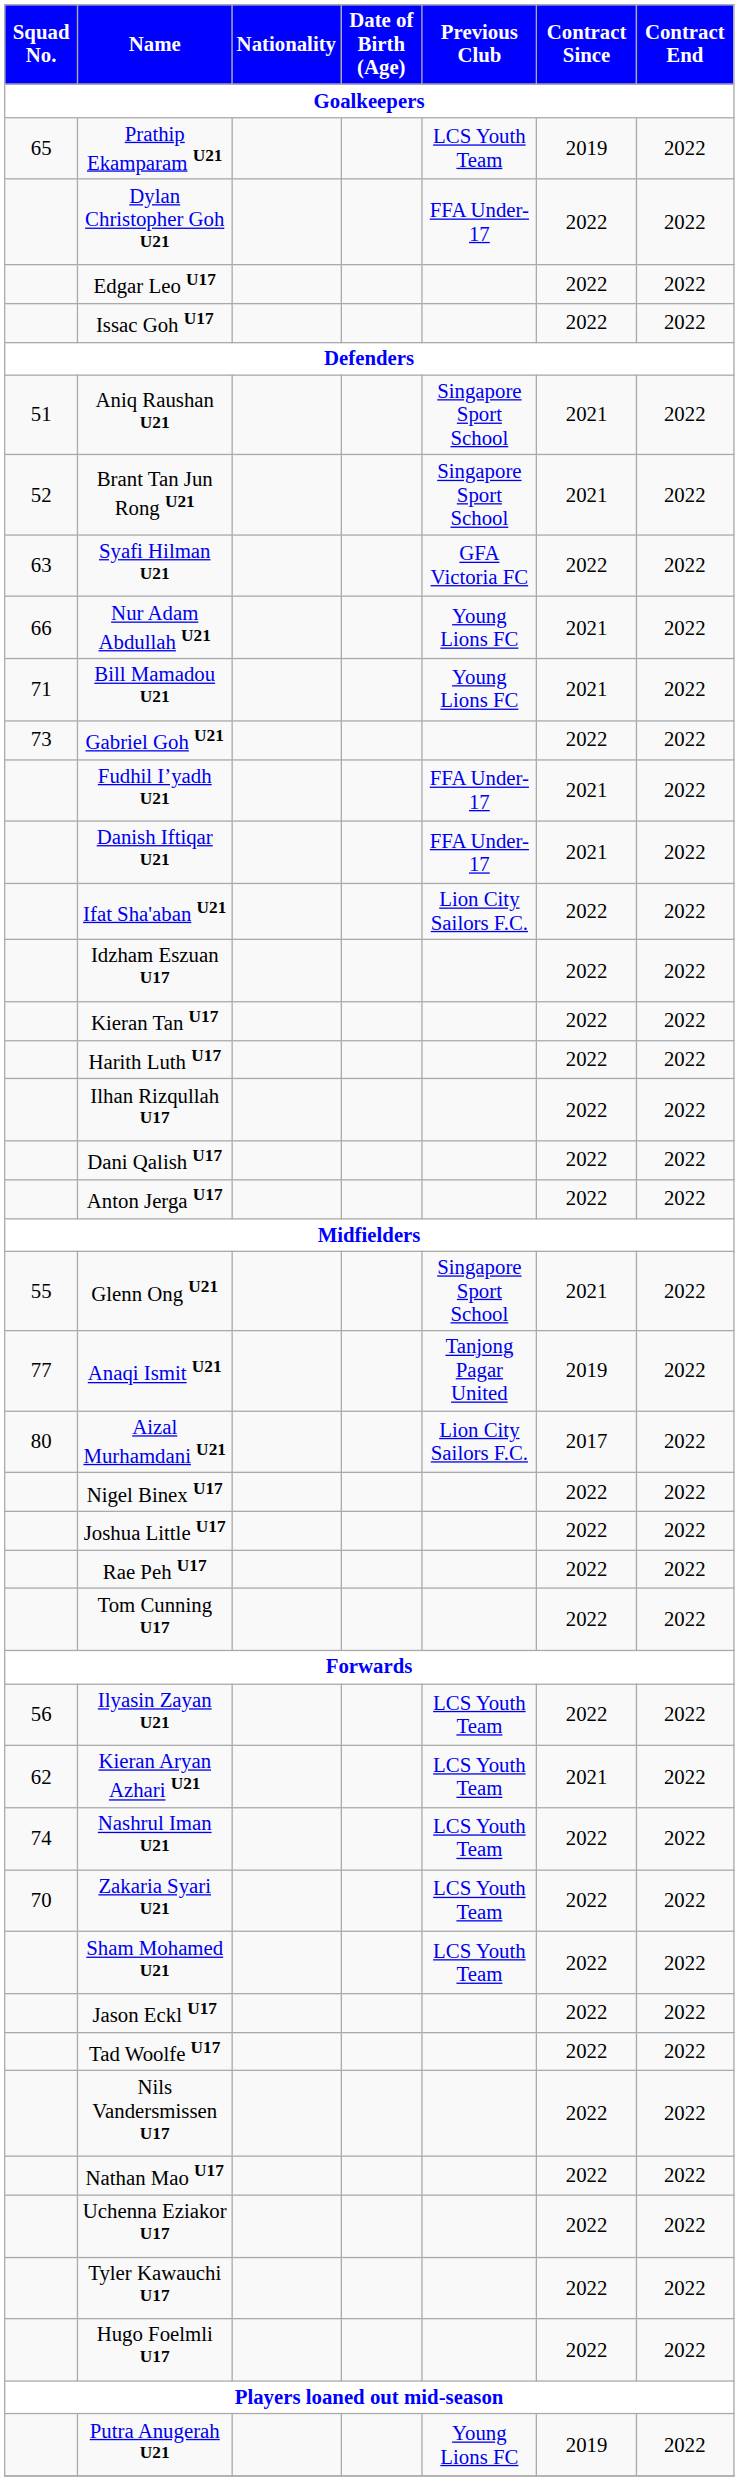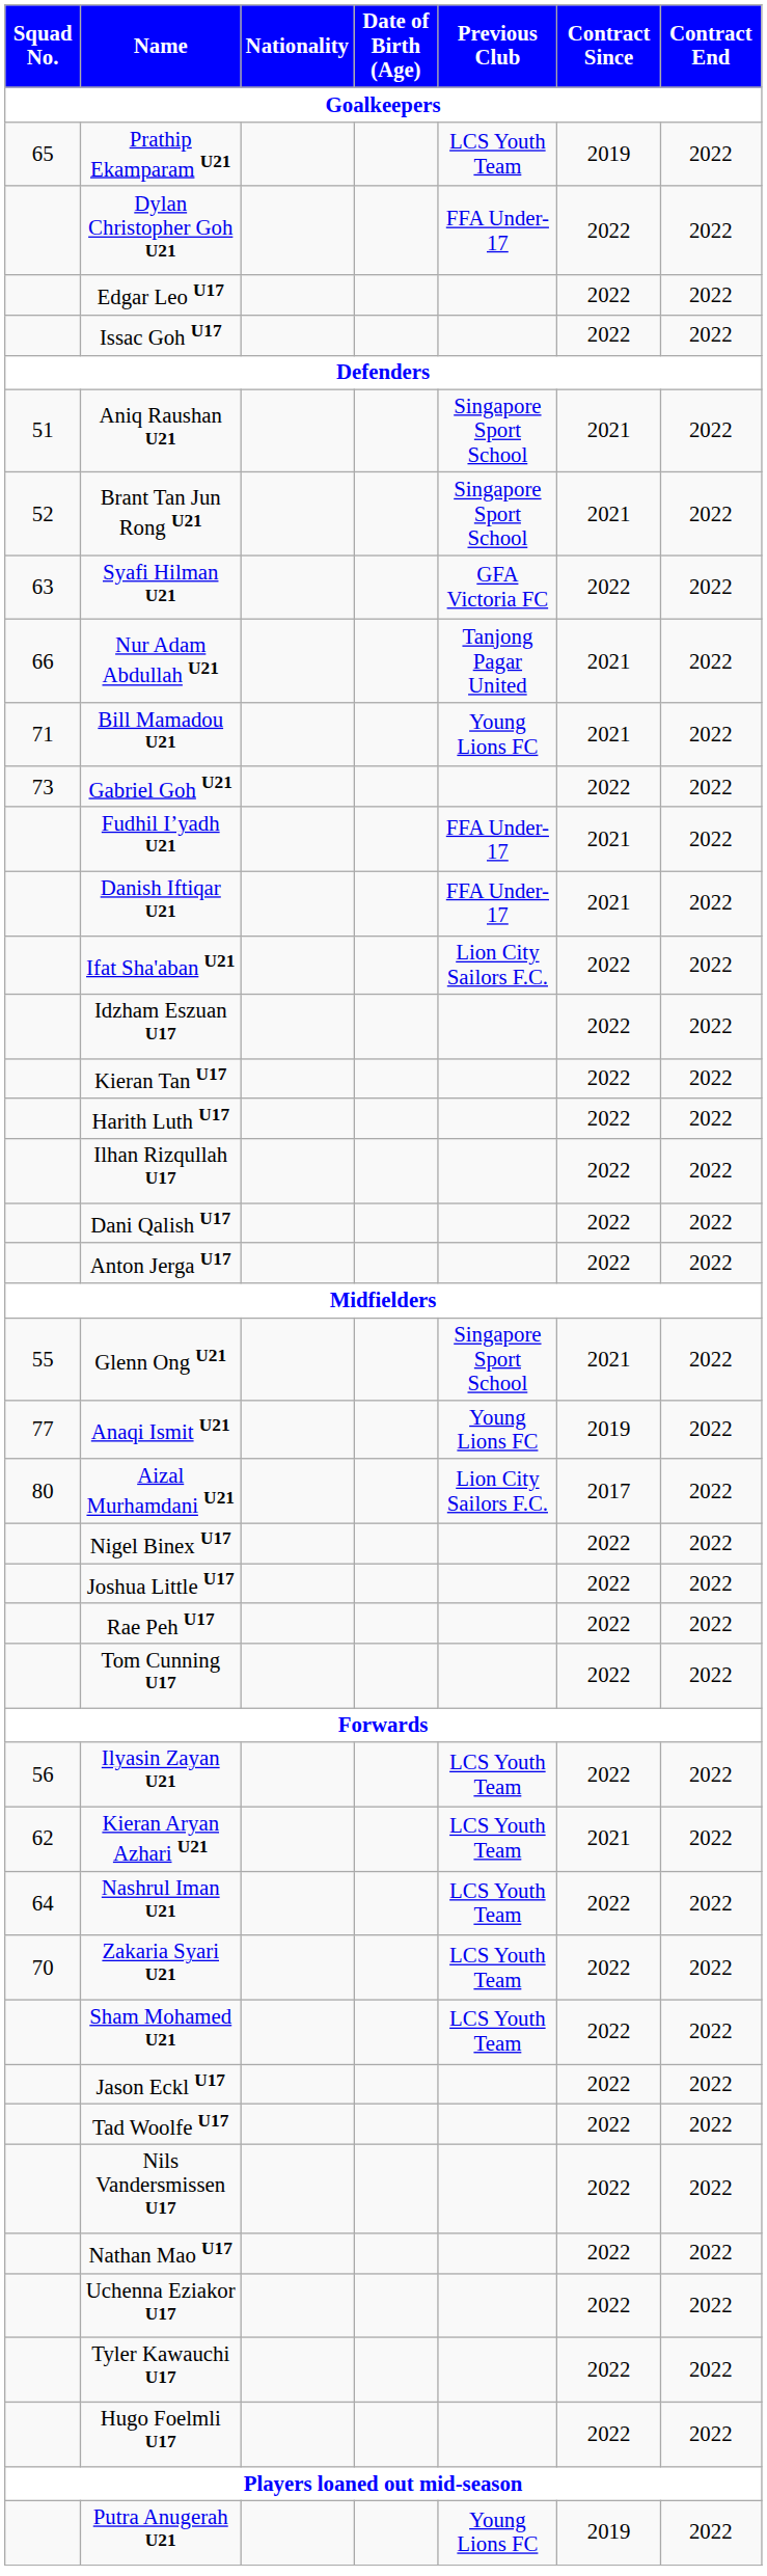 <table class="wikitable" style="text-align:center; font-size:100%; width:90%;">
 <tr>
 <th style="background:Blue; color:white; text-align:center;">Squad No.</th>
 <th style="background:Blue; color:white; text-align:center;">Name</th>
 <th style="background:Blue; color:white; text-align:center;">Nationality</th>
 <th style="background:Blue; color:white; text-align:center;">Date of Birth (Age)</th>
 <th style="background:Blue; color:white; text-align:center;">Previous Club</th>
 <th style="background:Blue; color:white; text-align:center;">Contract Since</th>
 <th style="background:Blue; color:white; text-align:center;">Contract End</th>
 </tr>
 <tr>
 <th colspan="8" style="background:white; color:blue; text-align:center">Goalkeepers</th>
 </tr>
 <tr>
 <td>65</td>
 <td><a href='#'>Prathip Ekamparam</a> <sup><strong>U21</strong></sup></td>
 <td></td>
 <td></td>
 <td> <a href='#'>LCS Youth Team</a></td>
 <td>2019</td>
 <td>2022</td>
 </tr>
 <tr>
 <td></td>
 <td><a href='#'>Dylan Christopher Goh</a> <sup><strong>U21</strong></sup></td>
 <td></td>
 <td></td>
 <td> <a href='#'>FFA Under-17</a></td>
 <td>2022</td>
 <td>2022</td>
 </tr>
 <tr>
 <td></td>
 <td>Edgar Leo <sup><strong>U17</strong></sup></td>
 <td></td>
 <td></td>
 <td></td>
 <td>2022</td>
 <td>2022</td>
 </tr>
 <tr>
 <td></td>
 <td>Issac Goh <sup><strong>U17</strong></sup></td>
 <td></td>
 <td></td>
 <td></td>
 <td>2022</td>
 <td>2022</td>
 </tr>
 <tr>
 <th colspan="8" style="background:white; color:blue; text-align:center">Defenders</th>
 </tr>
 <tr>
 <td>51</td>
 <td>Aniq Raushan <sup><strong>U21</strong></sup></td>
 <td></td>
 <td></td>
 <td> <a href='#'>Singapore Sport School</a></td>
 <td>2021</td>
 <td>2022</td>
 </tr>
 <tr>
 <td>52</td>
 <td>Brant Tan Jun Rong <sup><strong>U21</strong></sup></td>
 <td></td>
 <td></td>
 <td> <a href='#'>Singapore Sport School</a></td>
 <td>2021</td>
 <td>2022</td>
 </tr>
 <tr>
 <td>63</td>
 <td><a href='#'>Syafi Hilman</a> <sup><strong>U21</strong></sup></td>
 <td></td>
 <td></td>
 <td> <a href='#'>GFA Victoria FC</a></td>
 <td>2022</td>
 <td>2022</td>
 </tr>
 <tr>
 <td>66</td>
 <td><a href='#'>Nur Adam Abdullah</a> <sup><strong>U21</strong></sup></td>
 <td></td>
 <td></td>
-<td> <a href='#'>Young Lions FC</a></td>
+<td> <a href='#'>Tanjong Pagar United</a></td>
 <td>2021</td>
 <td>2022</td>
 </tr>
 <tr>
 <td>71</td>
 <td><a href='#'>Bill Mamadou</a> <sup><strong>U21</strong></sup></td>
 <td></td>
 <td></td>
 <td> <a href='#'>Young Lions FC</a></td>
 <td>2021</td>
 <td>2022</td>
 </tr>
 <tr>
 <td>73</td>
 <td><a href='#'>Gabriel Goh</a> <sup><strong>U21</strong></sup></td>
 <td></td>
 <td></td>
 <td></td>
 <td>2022</td>
 <td>2022</td>
 </tr>
 <tr>
 <td></td>
 <td><a href='#'>Fudhil I’yadh</a> <sup><strong>U21</strong></sup></td>
 <td></td>
 <td></td>
 <td> <a href='#'>FFA Under-17</a></td>
 <td>2021</td>
 <td>2022</td>
 </tr>
 <tr>
 <td></td>
 <td><a href='#'>Danish Iftiqar</a> <sup><strong>U21</strong></sup></td>
 <td></td>
 <td></td>
 <td> <a href='#'>FFA Under-17</a></td>
 <td>2021</td>
 <td>2022</td>
 </tr>
 <tr>
 <td></td>
 <td><a href='#'>Ifat Sha'aban</a> <sup><strong>U21</strong></sup></td>
 <td></td>
 <td></td>
 <td> <a href='#'>Lion City Sailors F.C.</a></td>
 <td>2022</td>
 <td>2022</td>
 </tr>
 <tr>
 <td></td>
 <td>Idzham Eszuan <sup><strong>U17</strong></sup></td>
 <td></td>
 <td></td>
 <td></td>
 <td>2022</td>
 <td>2022</td>
 </tr>
 <tr>
 <td></td>
 <td>Kieran Tan <sup><strong>U17</strong></sup></td>
 <td></td>
 <td></td>
 <td></td>
 <td>2022</td>
 <td>2022</td>
 </tr>
 <tr>
 <td></td>
 <td>Harith Luth <sup><strong>U17</strong></sup></td>
 <td></td>
 <td></td>
 <td></td>
 <td>2022</td>
 <td>2022</td>
 </tr>
 <tr>
 <td></td>
 <td>Ilhan Rizqullah <sup><strong>U17</strong></sup></td>
 <td></td>
 <td></td>
 <td></td>
 <td>2022</td>
 <td>2022</td>
 </tr>
 <tr>
 <td></td>
 <td>Dani Qalish <sup><strong>U17</strong></sup></td>
 <td></td>
 <td></td>
 <td></td>
 <td>2022</td>
 <td>2022</td>
 </tr>
 <tr>
 <td></td>
 <td>Anton Jerga <sup><strong>U17</strong></sup></td>
 <td></td>
 <td></td>
 <td></td>
 <td>2022</td>
 <td>2022</td>
 </tr>
 <tr>
 <th colspan="8" style="background:white; color:blue; text-align:center">Midfielders</th>
 </tr>
 <tr>
 <td>55</td>
 <td>Glenn Ong <sup><strong>U21</strong></sup></td>
 <td></td>
 <td></td>
 <td> <a href='#'>Singapore Sport School</a></td>
 <td>2021</td>
 <td>2022</td>
 </tr>
 <tr>
 <td>77</td>
 <td><a href='#'>Anaqi Ismit</a> <sup><strong>U21</strong></sup></td>
 <td></td>
 <td></td>
-<td> <a href='#'>Tanjong Pagar United</a></td>
+<td> <a href='#'>Young Lions FC</a></td>
 <td>2019</td>
 <td>2022</td>
 </tr>
 <tr>
 <td>80</td>
 <td><a href='#'>Aizal Murhamdani</a> <sup><strong>U21</strong></sup></td>
 <td></td>
 <td></td>
 <td> <a href='#'>Lion City Sailors F.C.</a></td>
 <td>2017</td>
 <td>2022</td>
 </tr>
 <tr>
 <td></td>
 <td>Nigel Binex <sup><strong>U17</strong></sup></td>
 <td></td>
 <td></td>
 <td></td>
 <td>2022</td>
 <td>2022</td>
 </tr>
 <tr>
 <td></td>
 <td>Joshua Little <sup><strong>U17</strong></sup></td>
 <td></td>
 <td></td>
 <td></td>
 <td>2022</td>
 <td>2022</td>
 </tr>
 <tr>
 <td></td>
 <td>Rae Peh <sup><strong>U17</strong></sup></td>
 <td></td>
 <td></td>
 <td></td>
 <td>2022</td>
 <td>2022</td>
 </tr>
 <tr>
 <td></td>
 <td>Tom Cunning <sup><strong>U17</strong></sup></td>
 <td></td>
 <td></td>
 <td></td>
 <td>2022</td>
 <td>2022</td>
 </tr>
 <tr>
 <th colspan="8" style="background:white; color:blue; text-align:center">Forwards</th>
 </tr>
 <tr>
 <td>56</td>
 <td><a href='#'>Ilyasin Zayan</a> <sup><strong>U21</strong></sup></td>
 <td></td>
 <td></td>
 <td> <a href='#'>LCS Youth Team</a></td>
 <td>2022</td>
 <td>2022</td>
 </tr>
 <tr>
 <td>62</td>
 <td><a href='#'>Kieran Aryan Azhari</a> <sup><strong>U21</strong></sup></td>
 <td></td>
 <td></td>
 <td> <a href='#'>LCS Youth Team</a></td>
 <td>2021</td>
 <td>2022</td>
 </tr>
 <tr>
-<td>74</td>
+<td>64</td>
 <td><a href='#'>Nashrul Iman</a> <sup><strong>U21</strong></sup></td>
 <td></td>
 <td></td>
 <td> <a href='#'>LCS Youth Team</a></td>
 <td>2022</td>
 <td>2022</td>
 </tr>
 <tr>
 <td>70</td>
 <td><a href='#'>Zakaria Syari</a> <sup><strong>U21</strong></sup></td>
 <td></td>
 <td></td>
 <td> <a href='#'>LCS Youth Team</a></td>
 <td>2022</td>
 <td>2022</td>
 </tr>
 <tr>
 <td></td>
 <td><a href='#'>Sham Mohamed</a> <sup><strong>U21</strong></sup></td>
 <td></td>
 <td></td>
 <td> <a href='#'>LCS Youth Team</a></td>
 <td>2022</td>
 <td>2022</td>
 </tr>
 <tr>
 <td></td>
 <td>Jason Eckl <sup><strong>U17</strong></sup></td>
 <td></td>
 <td></td>
 <td></td>
 <td>2022</td>
 <td>2022</td>
 </tr>
 <tr>
 <td></td>
 <td>Tad Woolfe <sup><strong>U17</strong></sup></td>
 <td></td>
 <td></td>
 <td></td>
 <td>2022</td>
 <td>2022</td>
 </tr>
 <tr>
 <td></td>
 <td>Nils Vandersmissen <sup><strong>U17</strong></sup></td>
 <td></td>
 <td></td>
 <td></td>
 <td>2022</td>
 <td>2022</td>
 </tr>
 <tr>
 <td></td>
 <td>Nathan Mao <sup><strong>U17</strong></sup></td>
 <td></td>
 <td></td>
 <td></td>
 <td>2022</td>
 <td>2022</td>
 </tr>
 <tr>
 <td></td>
 <td>Uchenna Eziakor <sup><strong>U17</strong></sup></td>
 <td></td>
 <td></td>
 <td></td>
 <td>2022</td>
 <td>2022</td>
 </tr>
 <tr>
 <td></td>
 <td>Tyler Kawauchi <sup><strong>U17</strong></sup></td>
 <td></td>
 <td></td>
 <td></td>
 <td>2022</td>
 <td>2022</td>
 </tr>
 <tr>
 <td></td>
 <td>Hugo Foelmli <sup><strong>U17</strong></sup></td>
 <td></td>
 <td></td>
 <td></td>
 <td>2022</td>
 <td>2022</td>
 </tr>
 <tr>
 <th colspan="8" style="background:white; color:blue; text-align:center">Players loaned out mid-season</th>
 </tr>
 <tr>
 <td></td>
 <td><a href='#'>Putra Anugerah</a> <sup><strong>U21</strong></sup></td>
 <td></td>
 <td></td>
 <td> <a href='#'>Young Lions FC</a></td>
 <td>2019</td>
 <td>2022</td>
 </tr>
 <tr>
 </tr>
 </table>
